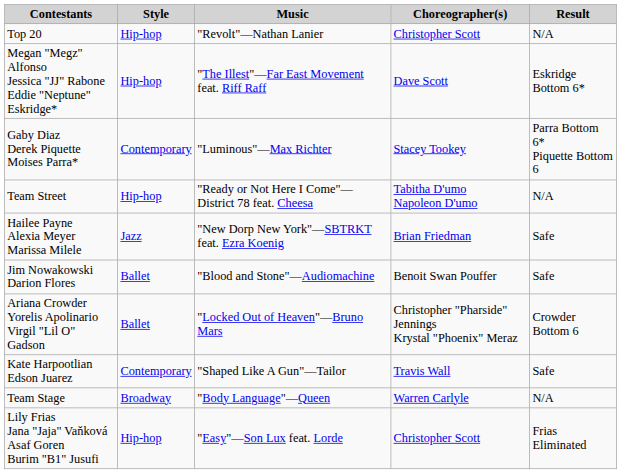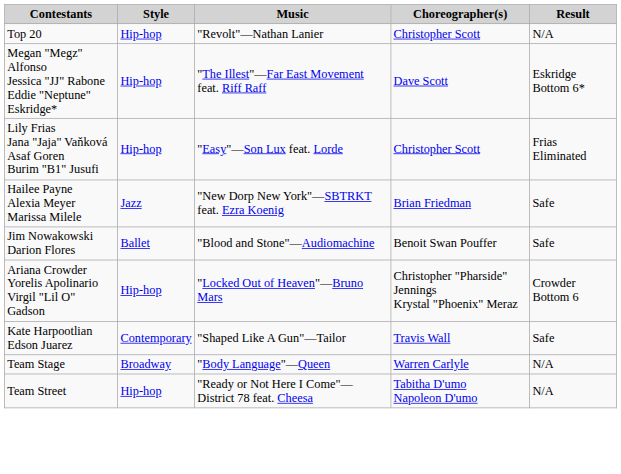 <table class="wikitable" style="width:90%;">
 <tr style="background:lightgrey; text-align:center;">
 <td><strong>Contestants</strong></td>
 <td><strong>Style</strong></td>
 <td><strong>Music</strong></td>
 <td><strong>Choreographer(s)</strong></td>
 <td><strong>Result</strong></td>
 </tr>
 <tr>
 <td>Top 20</td>
 <td><a href='#'>Hip-hop</a></td>
 <td>"Revolt"—Nathan Lanier</td>
 <td><a href='#'>Christopher Scott</a></td>
 <td>N/A</td>
 </tr>
 <tr>
 <td>Megan "Megz" Alfonso<br>Jessica "JJ" Rabone<br>Eddie "Neptune" Eskridge*</td>
 <td><a href='#'>Hip-hop</a></td>
 <td>"<a href='#'>The Illest</a>"—<a href='#'>Far East Movement</a> feat. <a href='#'>Riff Raff</a></td>
 <td><a href='#'>Dave Scott</a></td>
 <td>Eskridge Bottom 6*</td>
 </tr>
 <tr>
-<td>Gaby Diaz<br>Derek Piquette<br>Moises Parra*</td>
-<td><a href='#'>Contemporary</a></td>
-<td>"Luminous"—<a href='#'>Max Richter</a></td>
-<td><a href='#'>Stacey Tookey</a></td>
-<td>Parra Bottom 6*<br>Piquette Bottom 6</td>
-</tr>
-<tr>
-<td>Team Street</td>
+<td>Lily Frias<br>Jana "Jaja" Vaňková<br>Asaf Goren<br>Burim "B1" Jusufi</td>
 <td><a href='#'>Hip-hop</a></td>
-<td>"Ready or Not Here I Come"—District 78 feat. <a href='#'>Cheesa</a></td>
-<td><a href='#'>Tabitha D'umo<br>Napoleon D'umo</a></td>
-<td>N/A</td>
+<td>"<a href='#'>Easy</a>"—<a href='#'>Son Lux</a> feat. <a href='#'>Lorde</a></td>
+<td><a href='#'>Christopher Scott</a></td>
+<td>Frias Eliminated</td>
 </tr>
 <tr>
 <td>Hailee Payne<br>Alexia Meyer<br>Marissa Milele</td>
 <td><a href='#'>Jazz</a></td>
 <td>"New Dorp New York"—<a href='#'>SBTRKT</a> feat. <a href='#'>Ezra Koenig</a></td>
 <td><a href='#'>Brian Friedman</a></td>
 <td>Safe</td>
 </tr>
 <tr>
 <td>Jim Nowakowski<br>Darion Flores</td>
 <td><a href='#'>Ballet</a></td>
 <td>"Blood and Stone"—<a href='#'>Audiomachine</a></td>
 <td>Benoit Swan Pouffer</td>
 <td>Safe</td>
 </tr>
 <tr>
 <td>Ariana Crowder<br>Yorelis Apolinario<br>Virgil "Lil O" Gadson</td>
-<td><a href='#'>Ballet</a></td>
+<td><a href='#'>Hip-hop</a></td>
 <td>"<a href='#'>Locked Out of Heaven</a>"—<a href='#'>Bruno Mars</a></td>
 <td>Christopher "Pharside" Jennings<br>Krystal "Phoenix" Meraz</td>
 <td>Crowder Bottom 6</td>
 </tr>
 <tr>
 <td>Kate Harpootlian<br>Edson Juarez</td>
 <td><a href='#'>Contemporary</a></td>
 <td>"Shaped Like A Gun"—Tailor</td>
 <td><a href='#'>Travis Wall</a></td>
 <td>Safe</td>
 </tr>
 <tr>
 <td>Team Stage</td>
 <td><a href='#'>Broadway</a></td>
 <td>"<a href='#'>Body Language</a>"—<a href='#'>Queen</a></td>
 <td><a href='#'>Warren Carlyle</a></td>
 <td>N/A</td>
 </tr>
 <tr>
-<td>Lily Frias<br>Jana "Jaja" Vaňková<br>Asaf Goren<br>Burim "B1" Jusufi</td>
+<td>Team Street</td>
 <td><a href='#'>Hip-hop</a></td>
-<td>"<a href='#'>Easy</a>"—<a href='#'>Son Lux</a> feat. <a href='#'>Lorde</a></td>
-<td><a href='#'>Christopher Scott</a></td>
-<td>Frias Eliminated</td>
+<td>"Ready or Not Here I Come"—District 78 feat. <a href='#'>Cheesa</a></td>
+<td><a href='#'>Tabitha D'umo<br>Napoleon D'umo</a></td>
+<td>N/A</td>
 </tr>
 </table>
